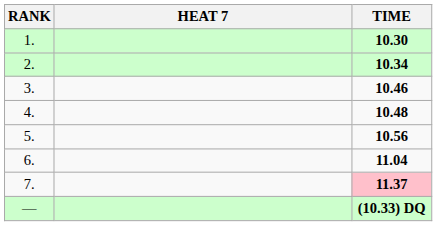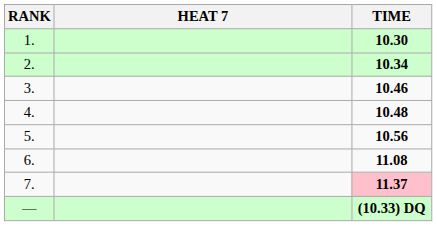 <table class="wikitable" style="border-collapse: collapse; font-size: 90%;">
 <tr>
 <th>RANK</th>
 <th style="width: 20em">HEAT 7</th>
 <th style="width: 5em">TIME</th>
 </tr>
 <tr style="background:#ccffcc;">
 <td align="center">1.</td>
 <td></td>
 <td align="center"><strong>10.30</strong></td>
 </tr>
 <tr style="background:#ccffcc;">
 <td align="center">2.</td>
 <td></td>
 <td align="center"><strong>10.34</strong></td>
 </tr>
 <tr>
 <td align="center">3.</td>
 <td></td>
 <td align="center"><strong>10.46</strong></td>
 </tr>
 <tr>
 <td align="center">4.</td>
 <td></td>
 <td align="center"><strong>10.48</strong></td>
 </tr>
 <tr>
 <td align="center">5.</td>
 <td></td>
 <td align="center"><strong>10.56</strong></td>
 </tr>
 <tr>
 <td align="center">6.</td>
 <td></td>
-<td align="center"><strong>11.04</strong></td>
+<td align="center"><strong>11.08</strong></td>
 </tr>
 <tr>
 <td align="center">7.</td>
 <td></td>
 <td align="center" style="background: pink;"><strong>11.37</strong></td>
 </tr>
 <tr style="background:#ccffcc;">
 <td align="center">—</td>
 <td></td>
 <td align="center"><strong>(10.33) DQ</strong></td>
 </tr>
 </table>
